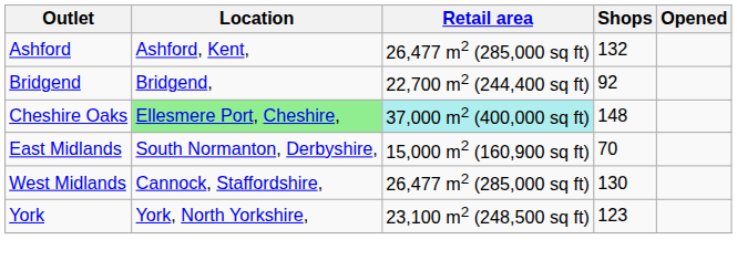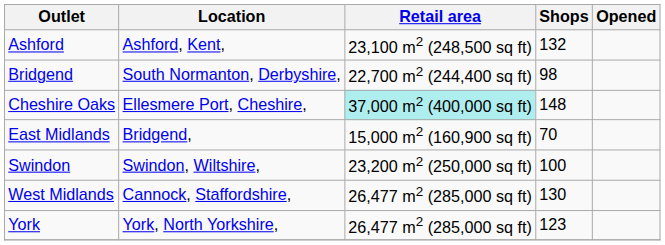 <table class="wikitable sortable">
 <tr>
 <th>Outlet</th>
 <th>Location</th>
 <th><a href='#'>Retail area</a></th>
 <th>Shops</th>
 <th>Opened</th>
 </tr>
 <tr>
 <td><a href='#'>Ashford</a></td>
 <td><a href='#'>Ashford</a>, <a href='#'>Kent</a>, </td>
-<td>26,477 m<sup>2</sup> (285,000 sq ft)</td>
+<td>23,100 m<sup>2</sup> (248,500 sq ft)</td>
 <td>132</td>
 <td></td>
 </tr>
 <tr>
 <td><a href='#'>Bridgend</a></td>
-<td><a href='#'>Bridgend</a>, </td>
+<td><a href='#'>South Normanton</a>, <a href='#'>Derbyshire</a>, </td>
 <td>22,700 m<sup>2</sup> (244,400 sq ft)</td>
-<td>92</td>
+<td>98</td>
 <td></td>
 </tr>
 <tr>
 <td><a href='#'>Cheshire Oaks</a></td>
-<td style="background: lightgreen;"><a href='#'>Ellesmere Port</a>, <a href='#'>Cheshire</a>, </td>
+<td><a href='#'>Ellesmere Port</a>, <a href='#'>Cheshire</a>, </td>
 <td style="background: paleturquoise;">37,000 m<sup>2</sup> (400,000 sq ft)</td>
 <td>148</td>
 <td></td>
 </tr>
 <tr>
 <td><a href='#'>East Midlands</a></td>
-<td><a href='#'>South Normanton</a>, <a href='#'>Derbyshire</a>, </td>
+<td><a href='#'>Bridgend</a>, </td>
 <td>15,000 m<sup>2</sup> (160,900 sq ft)</td>
 <td>70</td>
+<td></td>
+</tr>
+<tr>
+<td><a href='#'>Swindon</a></td>
+<td><a href='#'>Swindon</a>, <a href='#'>Wiltshire</a>, </td>
+<td>23,200 m<sup>2</sup> (250,000 sq ft)</td>
+<td>100</td>
 <td></td>
 </tr>
 <tr>
 <td><a href='#'>West Midlands</a></td>
 <td><a href='#'>Cannock</a>, <a href='#'>Staffordshire</a>, </td>
 <td>26,477 m<sup>2</sup> (285,000 sq ft)</td>
 <td>130</td>
 <td></td>
 </tr>
 <tr>
 <td><a href='#'>York</a></td>
 <td><a href='#'>York</a>, <a href='#'>North Yorkshire</a>, </td>
-<td>23,100 m<sup>2</sup> (248,500 sq ft)</td>
+<td>26,477 m<sup>2</sup> (285,000 sq ft)</td>
 <td>123</td>
 <td></td>
 </tr>
 <tr>
 </tr>
 </table>
